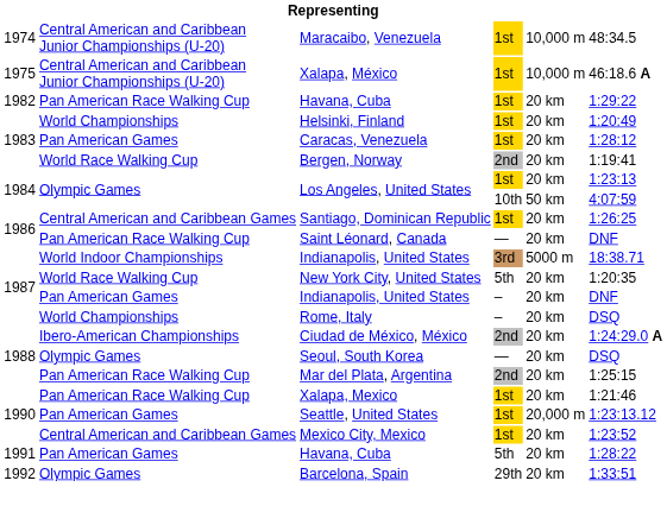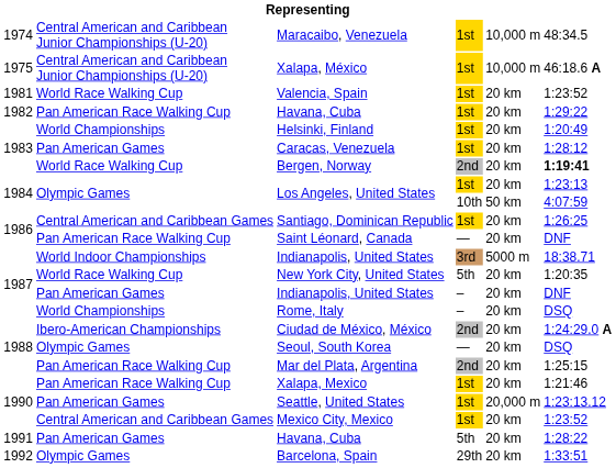 <table>
 <tr>
 <th colspan="6">Representing </th>
 </tr>
 <tr>
 <td>1974</td>
 <td><a href='#'>Central American and Caribbean<br>Junior Championships (U-20)</a></td>
 <td><a href='#'>Maracaibo</a>, <a href='#'>Venezuela</a></td>
 <td bgcolor=gold>1st</td>
 <td>10,000 m</td>
 <td>48:34.5</td>
 </tr>
 <tr>
 <td>1975</td>
 <td><a href='#'>Central American and Caribbean<br>Junior Championships (U-20)</a></td>
 <td><a href='#'>Xalapa</a>, <a href='#'>México</a></td>
 <td bgcolor=gold>1st</td>
 <td>10,000 m</td>
 <td>46:18.6 <strong>A</strong></td>
+</tr>
+<tr>
+<td>1981</td>
+<td><a href='#'>World Race Walking Cup</a></td>
+<td><a href='#'>Valencia, Spain</a></td>
+<td bgcolor="gold">1st</td>
+<td>20 km</td>
+<td>1:23:52</td>
 </tr>
 <tr>
 <td>1982</td>
 <td><a href='#'>Pan American Race Walking Cup</a></td>
 <td><a href='#'>Havana, Cuba</a></td>
 <td bgcolor=gold>1st</td>
 <td>20 km</td>
 <td><a href='#'>1:29:22</a></td>
 </tr>
 <tr>
 <td rowspan=3>1983</td>
 <td><a href='#'>World Championships</a></td>
 <td><a href='#'>Helsinki, Finland</a></td>
 <td bgcolor="gold">1st</td>
 <td>20 km</td>
 <td><a href='#'>1:20:49</a></td>
 </tr>
 <tr>
 <td><a href='#'>Pan American Games</a></td>
 <td><a href='#'>Caracas, Venezuela</a></td>
 <td bgcolor="gold">1st</td>
 <td>20 km</td>
 <td><a href='#'>1:28:12</a></td>
 </tr>
 <tr>
 <td><a href='#'>World Race Walking Cup</a></td>
 <td><a href='#'>Bergen, Norway</a></td>
 <td bgcolor="silver">2nd</td>
 <td>20 km</td>
-<td>1:19:41</td>
+<td><strong>1:19:41</strong></td>
 </tr>
 <tr>
 <td rowspan=2>1984</td>
 <td rowspan=2><a href='#'>Olympic Games</a></td>
 <td rowspan=2><a href='#'>Los Angeles</a>, <a href='#'>United States</a></td>
 <td bgcolor="gold">1st</td>
 <td>20 km</td>
 <td><a href='#'>1:23:13</a></td>
 </tr>
 <tr>
 <td>10th</td>
 <td>50 km</td>
 <td><a href='#'>4:07:59</a></td>
 </tr>
 <tr>
 <td rowspan=2>1986</td>
 <td><a href='#'>Central American and Caribbean Games</a></td>
 <td><a href='#'>Santiago, Dominican Republic</a></td>
 <td bgcolor=gold>1st</td>
 <td>20 km</td>
 <td><a href='#'>1:26:25</a></td>
 </tr>
 <tr>
 <td><a href='#'>Pan American Race Walking Cup</a></td>
 <td><a href='#'>Saint Léonard</a>, <a href='#'>Canada</a></td>
 <td>—</td>
 <td>20 km</td>
 <td><a href='#'>DNF</a></td>
 </tr>
 <tr>
 <td rowspan=4>1987</td>
 <td><a href='#'>World Indoor Championships</a></td>
 <td><a href='#'>Indianapolis</a>, <a href='#'>United States</a></td>
 <td bgcolor="cc9966">3rd</td>
 <td>5000 m</td>
 <td><a href='#'>18:38.71</a></td>
 </tr>
 <tr>
 <td><a href='#'>World Race Walking Cup</a></td>
 <td><a href='#'>New York City</a>, <a href='#'>United States</a></td>
 <td>5th</td>
 <td>20 km</td>
 <td>1:20:35</td>
 </tr>
 <tr>
 <td><a href='#'>Pan American Games</a></td>
 <td><a href='#'>Indianapolis, United States</a></td>
 <td>–</td>
 <td>20 km</td>
 <td><a href='#'>DNF</a></td>
 </tr>
 <tr>
 <td><a href='#'>World Championships</a></td>
 <td><a href='#'>Rome, Italy</a></td>
 <td>–</td>
 <td>20 km</td>
 <td><a href='#'>DSQ</a></td>
 </tr>
 <tr>
 <td rowspan=3>1988</td>
 <td><a href='#'>Ibero-American Championships</a></td>
 <td><a href='#'>Ciudad de México</a>, <a href='#'>México</a></td>
 <td bgcolor=silver>2nd</td>
 <td>20 km</td>
 <td><a href='#'>1:24:29.0</a> <strong>A</strong></td>
 </tr>
 <tr>
 <td><a href='#'>Olympic Games</a></td>
 <td><a href='#'>Seoul, South Korea</a></td>
 <td>—</td>
 <td>20 km</td>
 <td><a href='#'>DSQ</a></td>
 </tr>
 <tr>
 <td><a href='#'>Pan American Race Walking Cup</a></td>
 <td><a href='#'>Mar del Plata</a>, <a href='#'>Argentina</a></td>
 <td bgcolor=silver>2nd</td>
 <td>20 km</td>
 <td>1:25:15</td>
 </tr>
 <tr>
 <td rowspan=3>1990</td>
 <td><a href='#'>Pan American Race Walking Cup</a></td>
 <td><a href='#'>Xalapa, Mexico</a></td>
 <td bgcolor="gold">1st</td>
 <td>20 km</td>
 <td>1:21:46</td>
 </tr>
 <tr>
 <td><a href='#'>Pan American Games</a></td>
 <td><a href='#'>Seattle</a>, <a href='#'>United States</a></td>
 <td bgcolor="gold">1st</td>
 <td>20,000 m</td>
 <td><a href='#'>1:23:13.12</a></td>
 </tr>
 <tr>
 <td><a href='#'>Central American and Caribbean Games</a></td>
 <td><a href='#'>Mexico City, Mexico</a></td>
 <td bgcolor=gold>1st</td>
 <td>20 km</td>
 <td><a href='#'>1:23:52</a></td>
 </tr>
 <tr>
 <td>1991</td>
 <td><a href='#'>Pan American Games</a></td>
 <td><a href='#'>Havana, Cuba</a></td>
 <td>5th</td>
 <td>20 km</td>
 <td><a href='#'>1:28:22</a></td>
 </tr>
 <tr>
 <td>1992</td>
 <td><a href='#'>Olympic Games</a></td>
 <td><a href='#'>Barcelona, Spain</a></td>
 <td>29th</td>
 <td>20 km</td>
 <td><a href='#'>1:33:51</a></td>
 </tr>
 </table>
